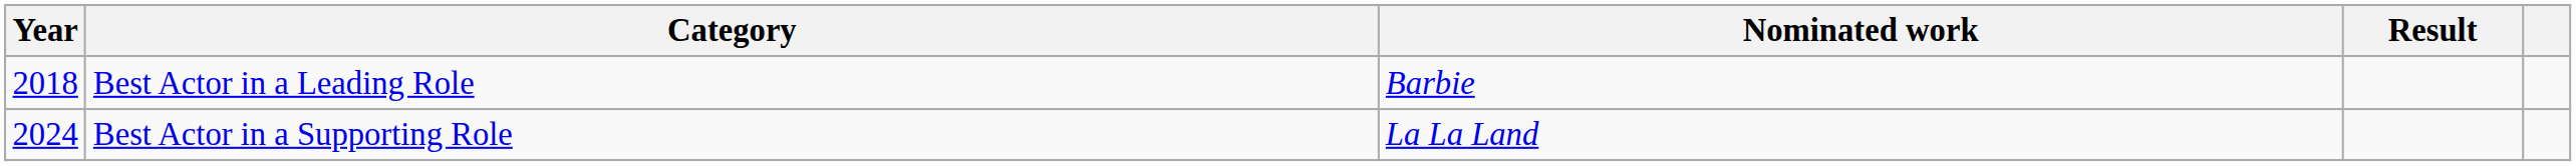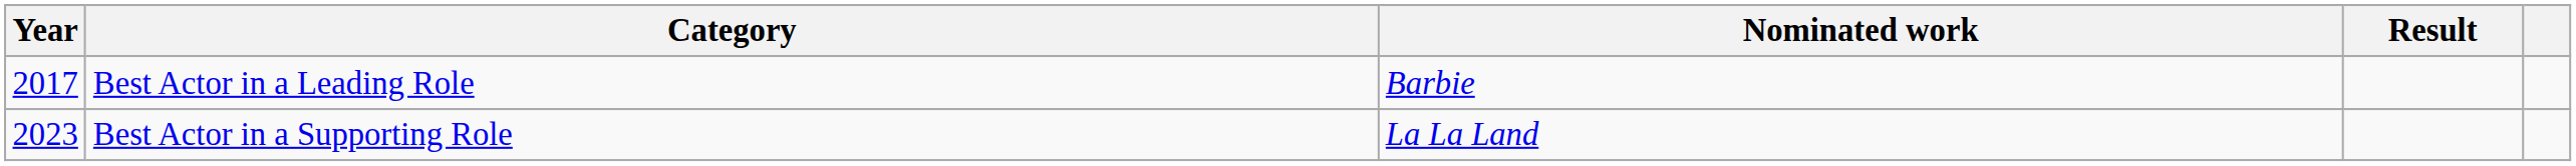 <table class=wikitable>
 <tr>
 <th scope="col" style="width:1em;">Year</th>
 <th scope="col" style="width:39em;">Category</th>
 <th scope="col" style="width:29em;">Nominated work</th>
 <th scope="col" style="width:5em;">Result</th>
 <th scope="col" style="width:1em;"></th>
 </tr>
 <tr>
-<td><a href='#'>2018</a></td>
+<td><a href='#'>2017</a></td>
 <td><a href='#'>Best Actor in a Leading Role</a></td>
 <td><em><a href='#'>Barbie</a></em></td>
 <td></td>
 <td></td>
 </tr>
 <tr>
-<td><a href='#'>2024</a></td>
+<td><a href='#'>2023</a></td>
 <td><a href='#'>Best Actor in a Supporting Role</a></td>
 <td><em><a href='#'>La La Land</a></em></td>
 <td></td>
 <td></td>
 </tr>
 </table>
